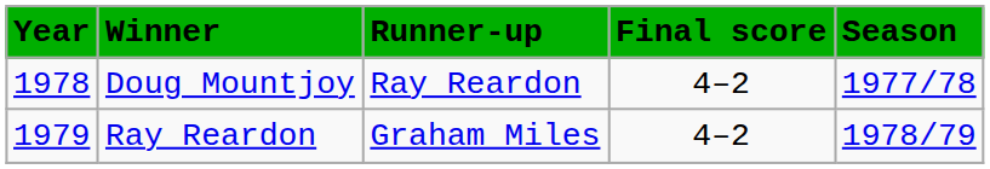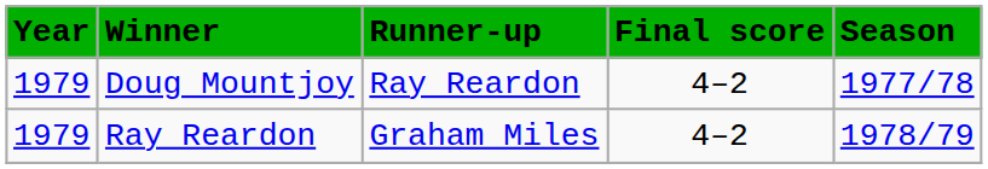 <table class="wikitable" style="margin: auto">
 <tr>
 <th style="text-align: center; background-color: #00af00">Year</th>
 <th style="text-align: left; background-color: #00af00">Winner</th>
 <th style="text-align: left; background-color: #00af00">Runner-up</th>
 <th style="text-align: left; background-color: #00af00">Final score</th>
 <th style="text-align: left; background-color: #00af00">Season</th>
 </tr>
 <tr>
-<td><a href='#'>1978</a></td>
+<td><a href='#'>1979</a></td>
 <td> <a href='#'>Doug Mountjoy</a></td>
 <td> <a href='#'>Ray Reardon</a></td>
 <td style="text-align: center">4–2</td>
 <td><a href='#'>1977/78</a></td>
 </tr>
 <tr>
 <td><a href='#'>1979</a></td>
 <td> <a href='#'>Ray Reardon</a></td>
 <td> <a href='#'>Graham Miles</a></td>
 <td style="text-align: center">4–2</td>
 <td><a href='#'>1978/79</a></td>
 </tr>
 </table>
